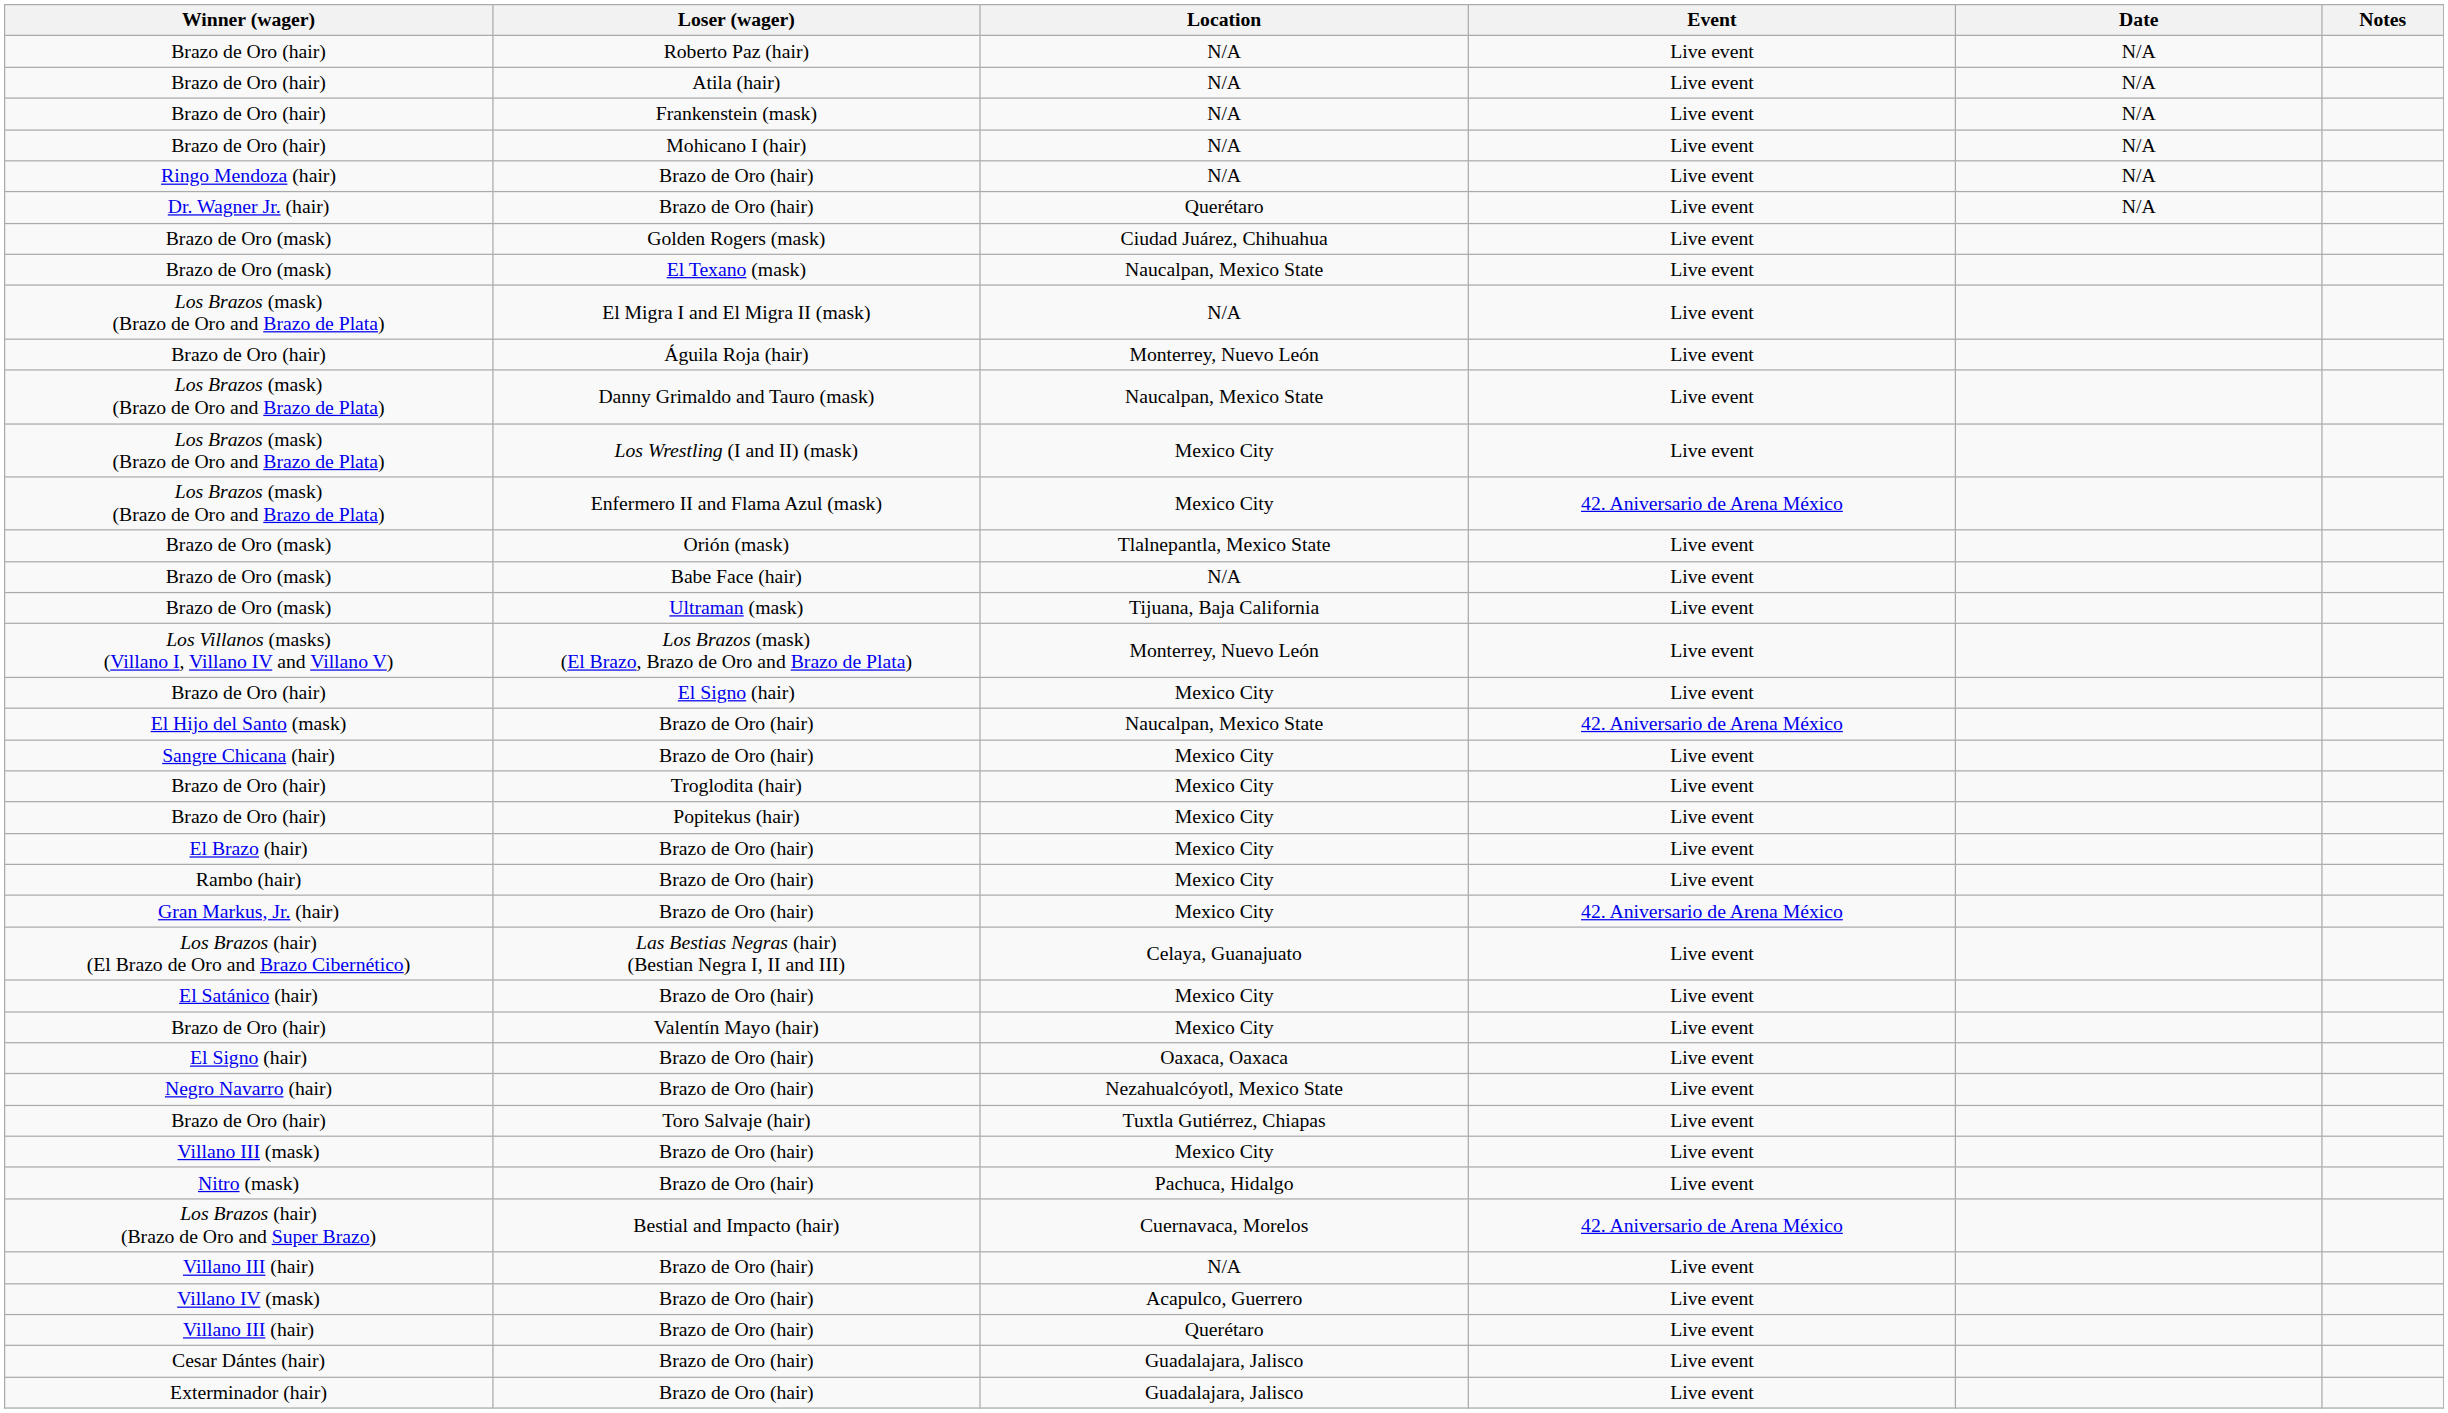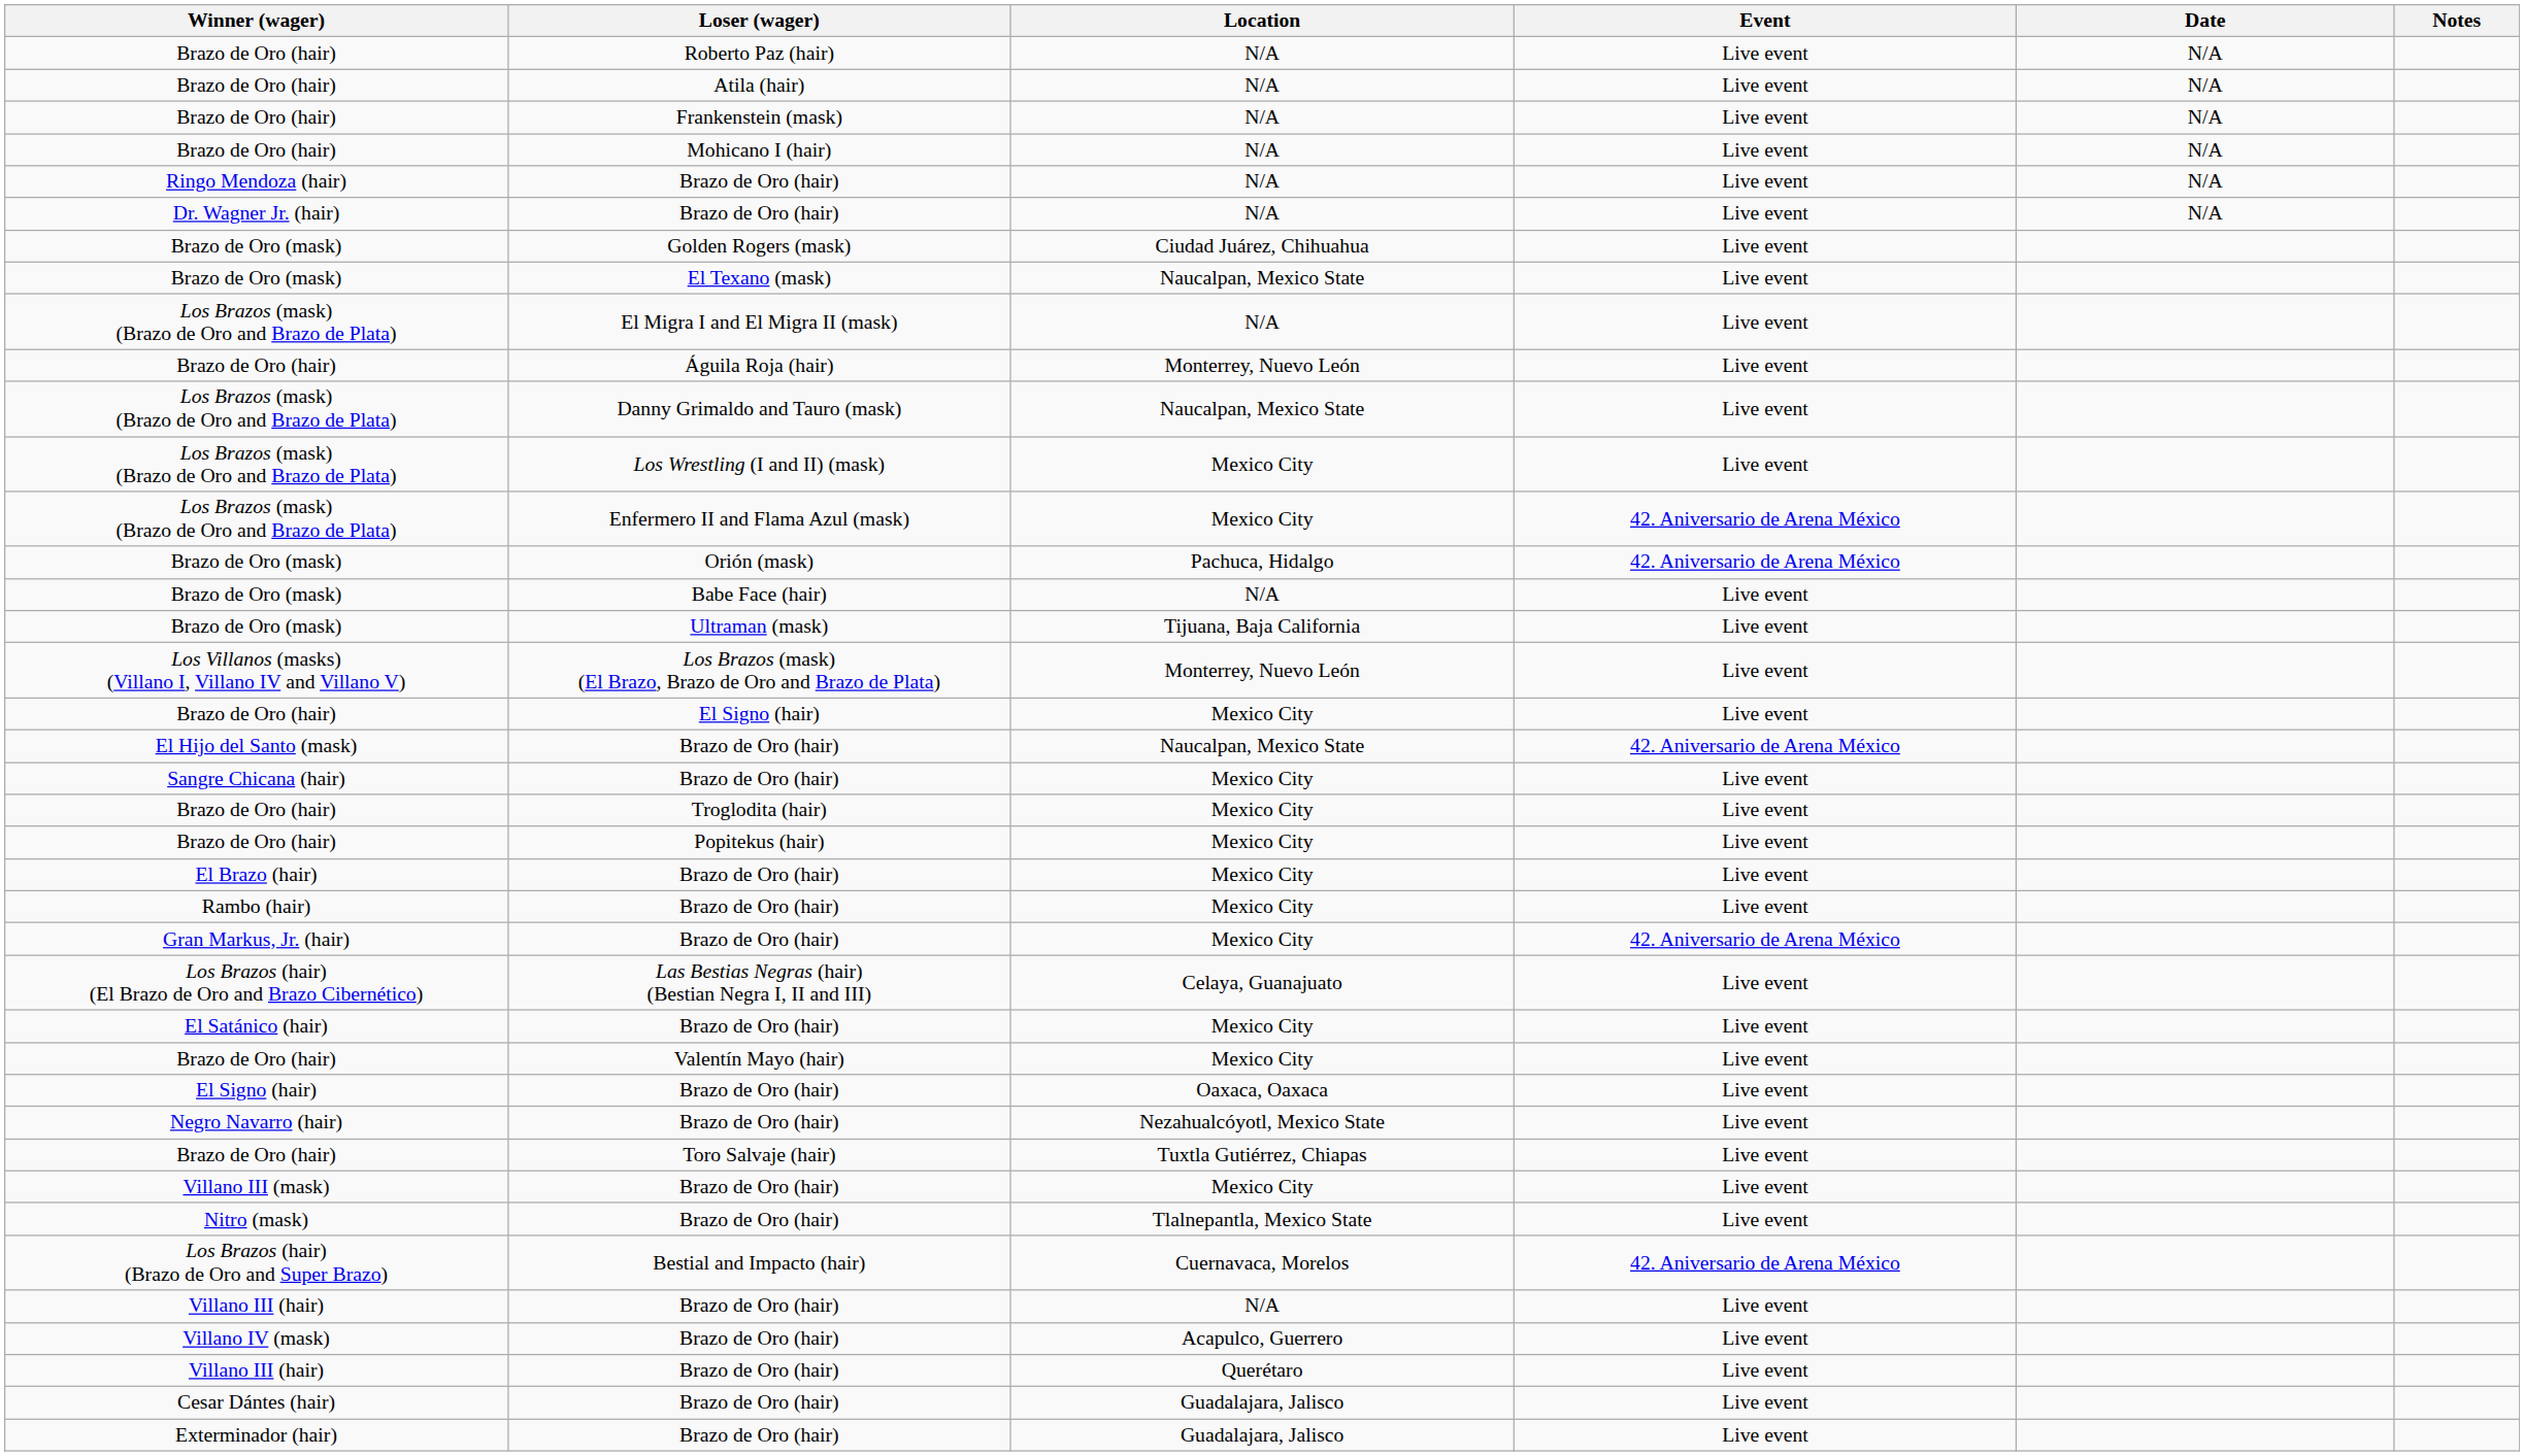 <table class="wikitable sortable" width=100%  style="text-align: center">
 <tr>
 <th width=20% scope="col">Winner (wager)</th>
 <th width=20% scope="col">Loser (wager)</th>
 <th width=20% scope="col">Location</th>
 <th width=20% scope="col">Event</th>
 <th width=15% scope="col">Date</th>
 <th class="unsortable" width=5% scope="col">Notes</th>
 </tr>
 <tr>
 <td>Brazo de Oro (hair)</td>
 <td>Roberto Paz (hair)</td>
 <td>N/A</td>
 <td>Live event</td>
 <td>N/A</td>
 <td></td>
 </tr>
 <tr>
 <td>Brazo de Oro (hair)</td>
 <td>Atila (hair)</td>
 <td>N/A</td>
 <td>Live event</td>
 <td>N/A</td>
 <td></td>
 </tr>
 <tr>
 <td>Brazo de Oro (hair)</td>
 <td>Frankenstein (mask)</td>
 <td>N/A</td>
 <td>Live event</td>
 <td>N/A</td>
 <td></td>
 </tr>
 <tr>
 <td>Brazo de Oro (hair)</td>
 <td>Mohicano I (hair)</td>
 <td>N/A</td>
 <td>Live event</td>
 <td>N/A</td>
 <td></td>
 </tr>
 <tr>
 <td><a href='#'>Ringo Mendoza</a> (hair)</td>
 <td>Brazo de Oro (hair)</td>
 <td>N/A</td>
 <td>Live event</td>
 <td>N/A</td>
 <td></td>
 </tr>
 <tr>
 <td><a href='#'>Dr. Wagner Jr.</a> (hair)</td>
 <td>Brazo de Oro (hair)</td>
-<td>Querétaro</td>
+<td>N/A</td>
 <td>Live event</td>
 <td>N/A</td>
 <td></td>
 </tr>
 <tr>
 <td>Brazo de Oro (mask)</td>
 <td>Golden Rogers (mask)</td>
 <td>Ciudad Juárez, Chihuahua</td>
 <td>Live event</td>
 <td></td>
 <td></td>
 </tr>
 <tr>
 <td>Brazo de Oro (mask)</td>
 <td><a href='#'>El Texano</a> (mask)</td>
 <td>Naucalpan, Mexico State</td>
 <td>Live event</td>
 <td></td>
 <td></td>
 </tr>
 <tr>
 <td><em>Los Brazos</em> (mask)<br>(Brazo de Oro and <a href='#'>Brazo de Plata</a>)</td>
 <td>El Migra I and El Migra II (mask)</td>
 <td>N/A</td>
 <td>Live event</td>
 <td></td>
 <td></td>
 </tr>
 <tr>
 <td>Brazo de Oro (hair)</td>
 <td>Águila Roja (hair)</td>
 <td>Monterrey, Nuevo León</td>
 <td>Live event</td>
 <td></td>
 <td></td>
 </tr>
 <tr>
 <td><em>Los Brazos</em> (mask) <br>(Brazo de Oro and <a href='#'>Brazo de Plata</a>)</td>
 <td>Danny Grimaldo and Tauro (mask)</td>
 <td>Naucalpan, Mexico State</td>
 <td>Live event</td>
 <td></td>
 <td></td>
 </tr>
 <tr>
 <td><em>Los Brazos</em> (mask) <br>(Brazo de Oro and <a href='#'>Brazo de Plata</a>)</td>
 <td><em>Los Wrestling</em> (I and II) (mask)</td>
 <td>Mexico City</td>
 <td>Live event</td>
 <td></td>
 <td></td>
 </tr>
 <tr>
 <td><em>Los Brazos</em> (mask) <br>(Brazo de Oro and <a href='#'>Brazo de Plata</a>)</td>
 <td>Enfermero II and Flama Azul (mask)</td>
 <td>Mexico City</td>
 <td><a href='#'>42. Aniversario de Arena México</a></td>
 <td></td>
 <td></td>
 </tr>
 <tr>
 <td>Brazo de Oro (mask)</td>
 <td>Orión (mask)</td>
-<td>Tlalnepantla, Mexico State</td>
-<td>Live event</td>
+<td>Pachuca, Hidalgo</td>
+<td><a href='#'>42. Aniversario de Arena México</a></td>
 <td></td>
 <td></td>
 </tr>
 <tr>
 <td>Brazo de Oro (mask)</td>
 <td>Babe Face (hair)</td>
 <td>N/A</td>
 <td>Live event</td>
 <td></td>
 <td></td>
 </tr>
 <tr>
 <td>Brazo de Oro (mask)</td>
 <td><a href='#'>Ultraman</a> (mask)</td>
 <td>Tijuana, Baja California</td>
 <td>Live event</td>
 <td></td>
 <td></td>
 </tr>
 <tr>
 <td><em>Los Villanos</em> (masks)<br>(<a href='#'>Villano I</a>, <a href='#'>Villano IV</a> and <a href='#'>Villano V</a>)</td>
 <td><em>Los Brazos</em> (mask) <br>(<a href='#'>El Brazo</a>, Brazo de Oro and <a href='#'>Brazo de Plata</a>)</td>
 <td>Monterrey, Nuevo León</td>
 <td>Live event</td>
 <td></td>
 <td></td>
 </tr>
 <tr>
 <td>Brazo de Oro (hair)</td>
 <td><a href='#'>El Signo</a> (hair)</td>
 <td>Mexico City</td>
 <td>Live event</td>
 <td></td>
 <td><br></td>
 </tr>
 <tr>
 <td><a href='#'>El Hijo del Santo</a> (mask)</td>
 <td>Brazo de Oro (hair)</td>
 <td>Naucalpan, Mexico State</td>
 <td><a href='#'>42. Aniversario de Arena México</a></td>
 <td></td>
 <td></td>
 </tr>
 <tr>
 <td><a href='#'>Sangre Chicana</a> (hair)</td>
 <td>Brazo de Oro (hair)</td>
 <td>Mexico City</td>
 <td>Live event</td>
 <td></td>
 <td></td>
 </tr>
 <tr>
 <td>Brazo de Oro (hair)</td>
 <td>Troglodita (hair)</td>
 <td>Mexico City</td>
 <td>Live event</td>
 <td></td>
 <td></td>
 </tr>
 <tr>
 <td>Brazo de Oro (hair)</td>
 <td>Popitekus (hair)</td>
 <td>Mexico City</td>
 <td>Live event</td>
 <td></td>
 <td></td>
 </tr>
 <tr>
 <td><a href='#'>El Brazo</a> (hair)</td>
 <td>Brazo de Oro (hair)</td>
 <td>Mexico City</td>
 <td>Live event</td>
 <td></td>
 <td></td>
 </tr>
 <tr>
 <td>Rambo (hair)</td>
 <td>Brazo de Oro (hair)</td>
 <td>Mexico City</td>
 <td>Live event</td>
 <td></td>
 <td></td>
 </tr>
 <tr>
 <td><a href='#'>Gran Markus, Jr.</a> (hair)</td>
 <td>Brazo de Oro (hair)</td>
 <td>Mexico City</td>
 <td><a href='#'>42. Aniversario de Arena México</a></td>
 <td></td>
 <td></td>
 </tr>
 <tr>
 <td><em>Los Brazos</em> (hair) <br>(El Brazo de Oro and <a href='#'>Brazo Cibernético</a>)</td>
 <td><em>Las Bestias Negras</em> (hair)<br>(Bestian Negra I, II and III)</td>
 <td>Celaya, Guanajuato</td>
 <td>Live event</td>
 <td></td>
 <td></td>
 </tr>
 <tr>
 <td><a href='#'>El Satánico</a> (hair)</td>
 <td>Brazo de Oro (hair)</td>
 <td>Mexico City</td>
 <td>Live event</td>
 <td></td>
 <td></td>
 </tr>
 <tr>
 <td>Brazo de Oro (hair)</td>
 <td>Valentín Mayo (hair)</td>
 <td>Mexico City</td>
 <td>Live event</td>
 <td></td>
 <td></td>
 </tr>
 <tr>
 <td><a href='#'>El Signo</a> (hair)</td>
 <td>Brazo de Oro (hair)</td>
 <td>Oaxaca, Oaxaca</td>
 <td>Live event</td>
 <td></td>
 <td></td>
 </tr>
 <tr>
 <td><a href='#'>Negro Navarro</a> (hair)</td>
 <td>Brazo de Oro (hair)</td>
 <td>Nezahualcóyotl, Mexico State</td>
 <td>Live event</td>
 <td></td>
 <td></td>
 </tr>
 <tr>
 <td>Brazo de Oro (hair)</td>
 <td>Toro Salvaje (hair)</td>
 <td>Tuxtla Gutiérrez, Chiapas</td>
 <td>Live event</td>
 <td></td>
 <td></td>
 </tr>
 <tr>
 <td><a href='#'>Villano III</a> (mask)</td>
 <td>Brazo de Oro (hair)</td>
 <td>Mexico City</td>
 <td>Live event</td>
 <td></td>
 <td></td>
 </tr>
 <tr>
 <td><a href='#'>Nitro</a> (mask)</td>
 <td>Brazo de Oro (hair)</td>
-<td>Pachuca, Hidalgo</td>
+<td>Tlalnepantla, Mexico State</td>
 <td>Live event</td>
 <td></td>
 <td></td>
 </tr>
 <tr>
 <td><em>Los Brazos</em> (hair) <br>(Brazo de Oro and <a href='#'>Super Brazo</a>)</td>
 <td>Bestial and Impacto (hair)</td>
 <td>Cuernavaca, Morelos</td>
 <td><a href='#'>42. Aniversario de Arena México</a></td>
 <td></td>
 <td></td>
 </tr>
 <tr>
 <td><a href='#'>Villano III</a> (hair)</td>
 <td>Brazo de Oro (hair)</td>
 <td>N/A</td>
 <td>Live event</td>
 <td></td>
 <td></td>
 </tr>
 <tr>
 <td><a href='#'>Villano IV</a> (mask)</td>
 <td>Brazo de Oro (hair)</td>
 <td>Acapulco, Guerrero</td>
 <td>Live event</td>
 <td></td>
 <td></td>
 </tr>
 <tr>
 <td><a href='#'>Villano III</a> (hair)</td>
 <td>Brazo de Oro (hair)</td>
 <td>Querétaro</td>
 <td>Live event</td>
 <td></td>
 <td></td>
 </tr>
 <tr>
 <td>Cesar Dántes (hair)</td>
 <td>Brazo de Oro (hair)</td>
 <td>Guadalajara, Jalisco</td>
 <td>Live event</td>
 <td></td>
 <td></td>
 </tr>
 <tr>
 <td>Exterminador (hair)</td>
 <td>Brazo de Oro (hair)</td>
 <td>Guadalajara, Jalisco</td>
 <td>Live event</td>
 <td></td>
 <td></td>
 </tr>
 </table>
